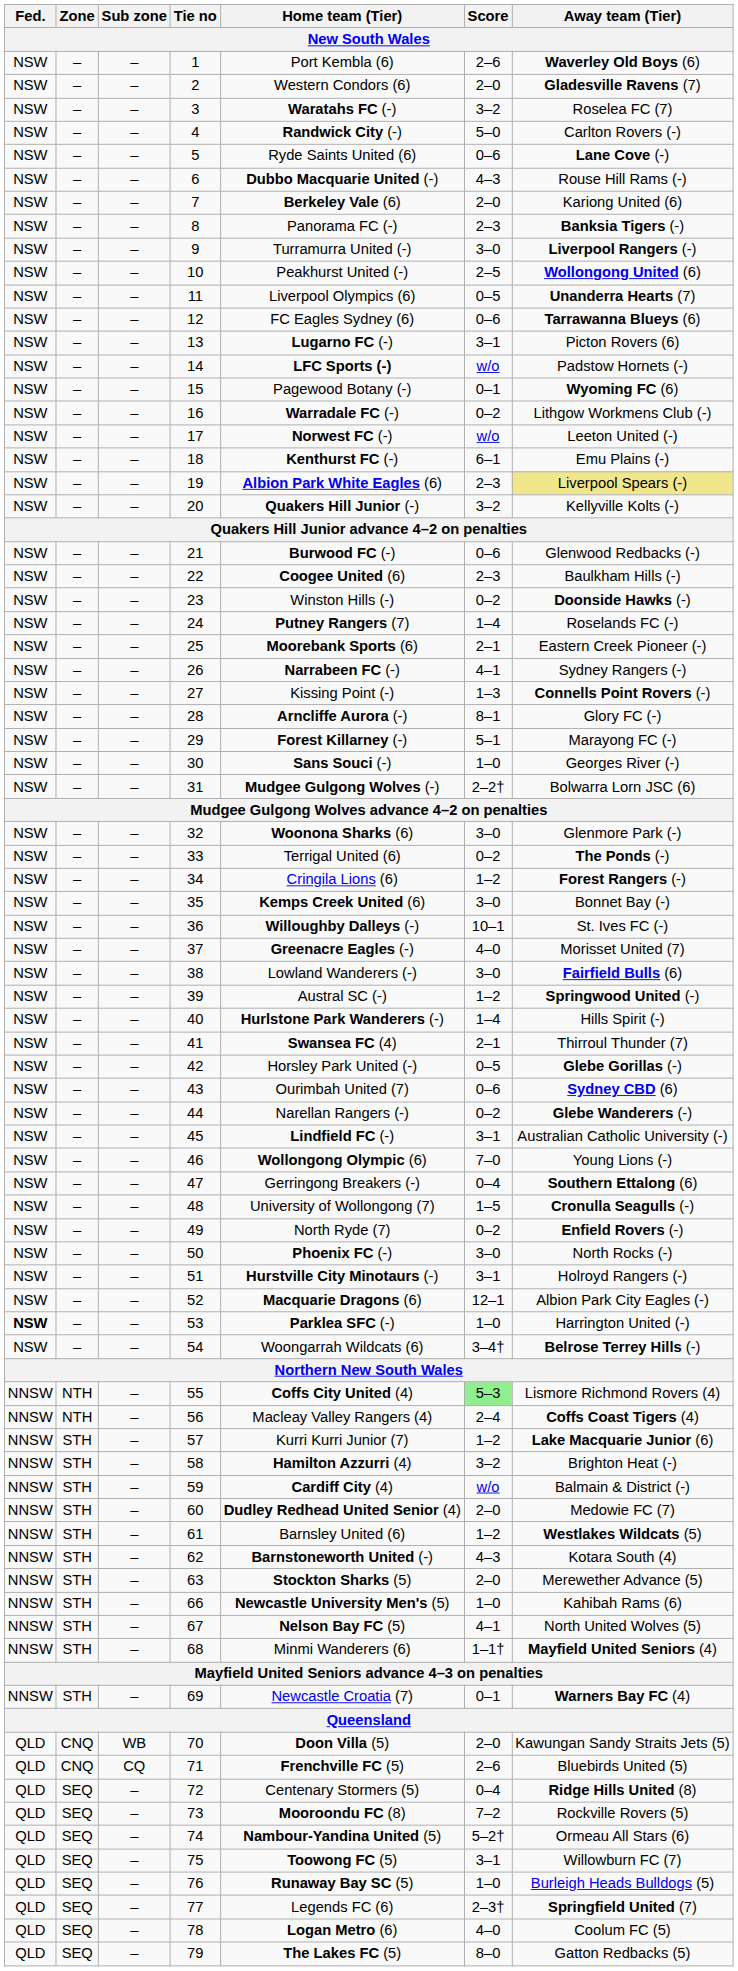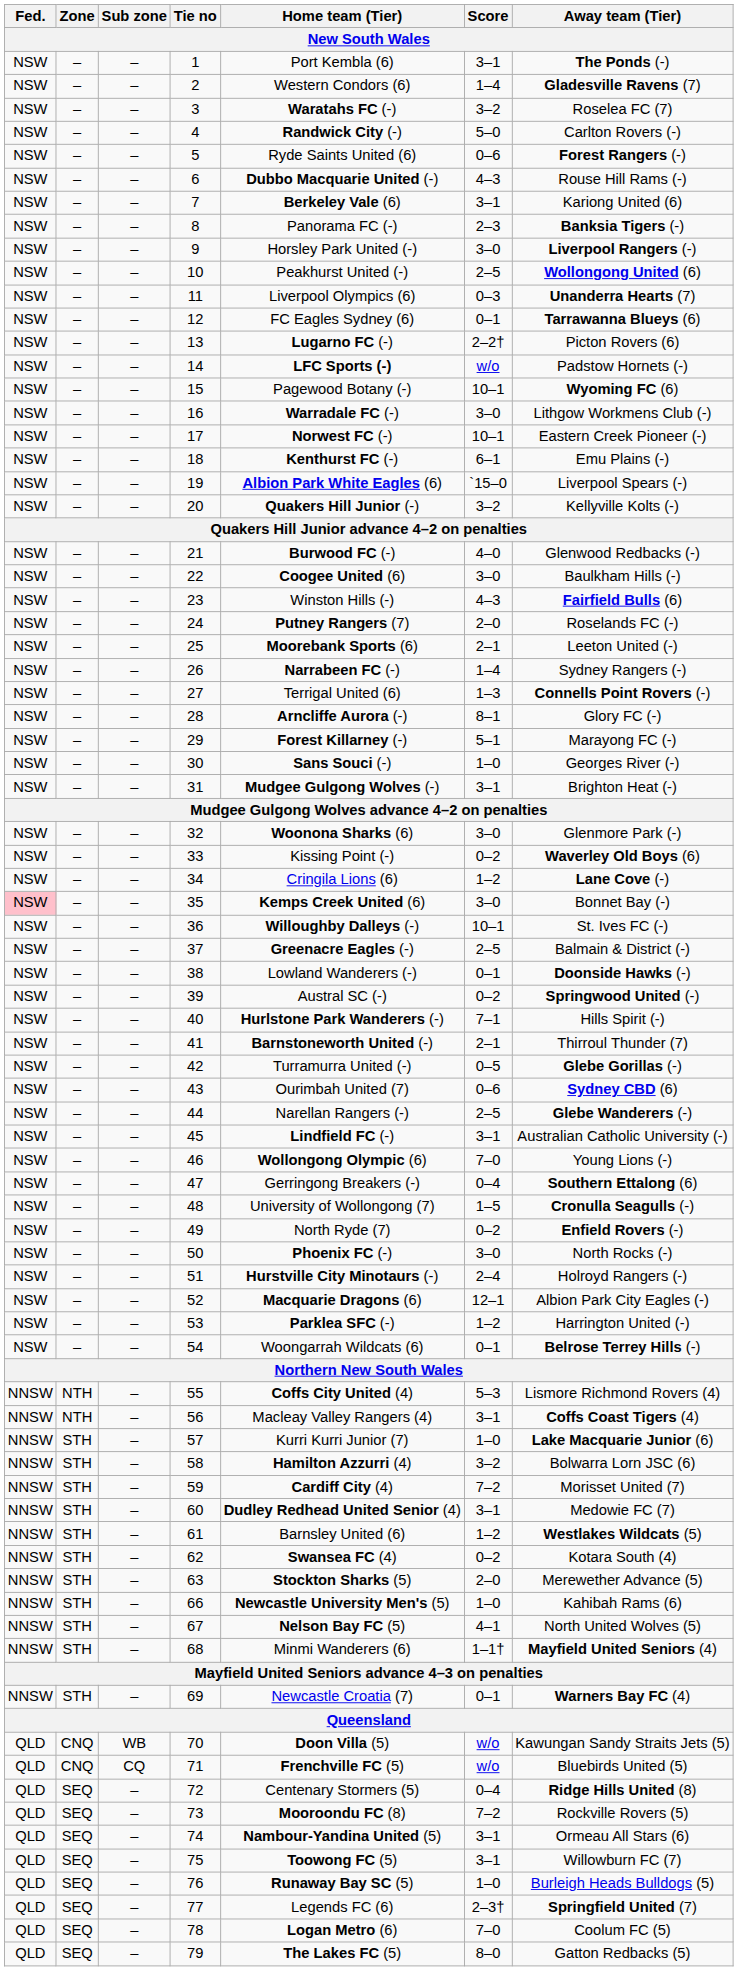 <table class="wikitable" style="text-align:center">
 <tr>
 <th>Fed.</th>
 <th>Zone</th>
 <th>Sub zone</th>
 <th>Tie no</th>
 <th>Home team (Tier)</th>
 <th>Score</th>
 <th>Away team (Tier)</th>
 </tr>
 <tr>
 <th colspan=7><a href='#'>New South Wales</a></th>
 </tr>
 <tr>
 <td>NSW</td>
 <td>–</td>
 <td>–</td>
 <td>1</td>
 <td>Port Kembla (6)</td>
-<td>2–6</td>
-<td><strong>Waverley Old Boys</strong> (6)</td>
+<td>3–1</td>
+<td><strong>The Ponds</strong> (-)</td>
 </tr>
 <tr>
 <td>NSW</td>
 <td>–</td>
 <td>–</td>
 <td>2</td>
 <td>Western Condors (6)</td>
-<td>2–0</td>
+<td>1–4</td>
 <td><strong>Gladesville Ravens</strong> (7)</td>
 </tr>
 <tr>
 <td>NSW</td>
 <td>–</td>
 <td>–</td>
 <td>3</td>
 <td><strong>Waratahs FC</strong> (-)</td>
 <td>3–2</td>
 <td>Roselea FC (7)</td>
 </tr>
 <tr>
 <td>NSW</td>
 <td>–</td>
 <td>–</td>
 <td>4</td>
 <td><strong>Randwick City</strong> (-)</td>
 <td>5–0</td>
 <td>Carlton Rovers (-)</td>
 </tr>
 <tr>
 <td>NSW</td>
 <td>–</td>
 <td>–</td>
 <td>5</td>
 <td>Ryde Saints United (6)</td>
 <td>0–6</td>
-<td><strong>Lane Cove</strong> (-)</td>
+<td><strong>Forest Rangers</strong> (-)</td>
 </tr>
 <tr>
 <td>NSW</td>
 <td>–</td>
 <td>–</td>
 <td>6</td>
 <td><strong>Dubbo Macquarie United</strong> (-)</td>
 <td>4–3</td>
 <td>Rouse Hill Rams (-)</td>
 </tr>
 <tr>
 <td>NSW</td>
 <td>–</td>
 <td>–</td>
 <td>7</td>
 <td><strong>Berkeley Vale</strong> (6)</td>
-<td>2–0</td>
+<td>3–1</td>
 <td>Kariong United (6)</td>
 </tr>
 <tr>
 <td>NSW</td>
 <td>–</td>
 <td>–</td>
 <td>8</td>
 <td>Panorama FC (-)</td>
 <td>2–3</td>
 <td><strong>Banksia Tigers</strong> (-)</td>
 </tr>
 <tr>
 <td>NSW</td>
 <td>–</td>
 <td>–</td>
 <td>9</td>
-<td>Turramurra United (-)</td>
+<td>Horsley Park United (-)</td>
 <td>3–0</td>
 <td><strong>Liverpool Rangers</strong> (-)</td>
 </tr>
 <tr>
 <td>NSW</td>
 <td>–</td>
 <td>–</td>
 <td>10</td>
 <td>Peakhurst United (-)</td>
 <td>2–5</td>
 <td><strong><a href='#'>Wollongong United</a></strong> (6)</td>
 </tr>
 <tr>
 <td>NSW</td>
 <td>–</td>
 <td>–</td>
 <td>11</td>
 <td>Liverpool Olympics (6)</td>
-<td>0–5</td>
+<td>0–3</td>
 <td><strong>Unanderra Hearts</strong> (7)</td>
 </tr>
 <tr>
 <td>NSW</td>
 <td>–</td>
 <td>–</td>
 <td>12</td>
 <td>FC Eagles Sydney (6)</td>
-<td>0–6</td>
+<td>0–1</td>
 <td><strong>Tarrawanna Blueys</strong> (6)</td>
 </tr>
 <tr>
 <td>NSW</td>
 <td>–</td>
 <td>–</td>
 <td>13</td>
 <td><strong>Lugarno FC</strong> (-)</td>
-<td>3–1</td>
+<td>2–2†</td>
 <td>Picton Rovers (6)</td>
 </tr>
 <tr>
 <td>NSW</td>
 <td>–</td>
 <td>–</td>
 <td>14</td>
 <td><strong>LFC Sports (-)</strong></td>
 <td><a href='#'>w/o</a></td>
 <td>Padstow Hornets (-)</td>
 </tr>
 <tr>
 <td>NSW</td>
 <td>–</td>
 <td>–</td>
 <td>15</td>
 <td>Pagewood Botany (-)</td>
-<td>0–1</td>
+<td>10–1</td>
 <td><strong>Wyoming FC</strong> (6)</td>
 </tr>
 <tr>
 <td>NSW</td>
 <td>–</td>
 <td>–</td>
 <td>16</td>
 <td><strong>Warradale FC</strong> (-)</td>
-<td>0–2</td>
+<td>3–0</td>
 <td>Lithgow Workmens Club (-)</td>
 </tr>
 <tr>
 <td>NSW</td>
 <td>–</td>
 <td>–</td>
 <td>17</td>
 <td><strong>Norwest FC</strong> (-)</td>
-<td><a href='#'>w/o</a></td>
-<td>Leeton United (-)</td>
+<td>10–1</td>
+<td>Eastern Creek Pioneer (-)</td>
 </tr>
 <tr>
 <td>NSW</td>
 <td>–</td>
 <td>–</td>
 <td>18</td>
 <td><strong>Kenthurst FC</strong> (-)</td>
 <td>6–1</td>
 <td>Emu Plains (-)</td>
 </tr>
 <tr>
 <td>NSW</td>
 <td>–</td>
 <td>–</td>
 <td>19</td>
 <td><strong><a href='#'>Albion Park White Eagles</a></strong> (6)</td>
-<td>2–3</td>
-<td style="background: khaki;">Liverpool Spears (-)</td>
+<td>`15–0</td>
+<td>Liverpool Spears (-)</td>
 </tr>
 <tr>
 <td>NSW</td>
 <td>–</td>
 <td>–</td>
 <td>20</td>
 <td><strong>Quakers Hill Junior</strong> (-)</td>
 <td>3–2</td>
 <td>Kellyville Kolts (-)</td>
 </tr>
 <tr>
 <th colspan=7>Quakers Hill Junior advance 4–2 on penalties</th>
 </tr>
 <tr>
 <td>NSW</td>
 <td>–</td>
 <td>–</td>
 <td>21</td>
 <td><strong>Burwood FC</strong> (-)</td>
-<td>0–6</td>
+<td>4–0</td>
 <td>Glenwood Redbacks (-)</td>
 </tr>
 <tr>
 <td>NSW</td>
 <td>–</td>
 <td>–</td>
 <td>22</td>
 <td><strong>Coogee United</strong> (6)</td>
-<td>2–3</td>
+<td>3–0</td>
 <td>Baulkham Hills (-)</td>
 </tr>
 <tr>
 <td>NSW</td>
 <td>–</td>
 <td>–</td>
 <td>23</td>
 <td>Winston Hills (-)</td>
-<td>0–2</td>
-<td><strong>Doonside Hawks</strong> (-)</td>
+<td>4–3</td>
+<td><strong><a href='#'>Fairfield Bulls</a></strong> (6)</td>
 </tr>
 <tr>
 <td>NSW</td>
 <td>–</td>
 <td>–</td>
 <td>24</td>
 <td><strong>Putney Rangers</strong> (7)</td>
-<td>1–4</td>
+<td>2–0</td>
 <td>Roselands FC (-)</td>
 </tr>
 <tr>
 <td>NSW</td>
 <td>–</td>
 <td>–</td>
 <td>25</td>
 <td><strong>Moorebank Sports</strong> (6)</td>
 <td>2–1</td>
-<td>Eastern Creek Pioneer (-)</td>
+<td>Leeton United (-)</td>
 </tr>
 <tr>
 <td>NSW</td>
 <td>–</td>
 <td>–</td>
 <td>26</td>
 <td><strong>Narrabeen FC</strong> (-)</td>
-<td>4–1</td>
+<td>1–4</td>
 <td>Sydney Rangers (-)</td>
 </tr>
 <tr>
 <td>NSW</td>
 <td>–</td>
 <td>–</td>
 <td>27</td>
-<td>Kissing Point (-)</td>
+<td>Terrigal United (6)</td>
 <td>1–3</td>
 <td><strong>Connells Point Rovers</strong> (-)</td>
 </tr>
 <tr>
 <td>NSW</td>
 <td>–</td>
 <td>–</td>
 <td>28</td>
 <td><strong>Arncliffe Aurora</strong> (-)</td>
 <td>8–1</td>
 <td>Glory FC (-)</td>
 </tr>
 <tr>
 <td>NSW</td>
 <td>–</td>
 <td>–</td>
 <td>29</td>
 <td><strong>Forest Killarney</strong> (-)</td>
 <td>5–1</td>
 <td>Marayong FC (-)</td>
 </tr>
 <tr>
 <td>NSW</td>
 <td>–</td>
 <td>–</td>
 <td>30</td>
 <td><strong>Sans Souci</strong> (-)</td>
 <td>1–0</td>
 <td>Georges River (-)</td>
 </tr>
 <tr>
 <td>NSW</td>
 <td>–</td>
 <td>–</td>
 <td>31</td>
 <td><strong>Mudgee Gulgong Wolves</strong> (-)</td>
-<td>2–2†</td>
-<td>Bolwarra Lorn JSC (6)</td>
+<td>3–1</td>
+<td>Brighton Heat (-)</td>
 </tr>
 <tr>
 <th colspan=7>Mudgee Gulgong Wolves advance 4–2 on penalties</th>
 </tr>
 <tr>
 <td>NSW</td>
 <td>–</td>
 <td>–</td>
 <td>32</td>
 <td><strong>Woonona Sharks</strong> (6)</td>
 <td>3–0</td>
 <td>Glenmore Park (-)</td>
 </tr>
 <tr>
 <td>NSW</td>
 <td>–</td>
 <td>–</td>
 <td>33</td>
-<td>Terrigal United (6)</td>
+<td>Kissing Point (-)</td>
 <td>0–2</td>
-<td><strong>The Ponds</strong> (-)</td>
+<td><strong>Waverley Old Boys</strong> (6)</td>
 </tr>
 <tr>
 <td>NSW</td>
 <td>–</td>
 <td>–</td>
 <td>34</td>
 <td><a href='#'>Cringila Lions</a> (6)</td>
 <td>1–2</td>
-<td><strong>Forest Rangers</strong> (-)</td>
+<td><strong>Lane Cove</strong> (-)</td>
 </tr>
 <tr>
-<td>NSW</td>
+<td style="background: pink;">NSW</td>
 <td>–</td>
 <td>–</td>
 <td>35</td>
 <td><strong>Kemps Creek United</strong> (6)</td>
 <td>3–0</td>
 <td>Bonnet Bay (-)</td>
 </tr>
 <tr>
 <td>NSW</td>
 <td>–</td>
 <td>–</td>
 <td>36</td>
 <td><strong>Willoughby Dalleys</strong> (-)</td>
 <td>10–1</td>
 <td>St. Ives FC (-)</td>
 </tr>
 <tr>
 <td>NSW</td>
 <td>–</td>
 <td>–</td>
 <td>37</td>
 <td><strong>Greenacre Eagles</strong> (-)</td>
-<td>4–0</td>
-<td>Morisset United (7)</td>
+<td>2–5</td>
+<td>Balmain & District (-)</td>
 </tr>
 <tr>
 <td>NSW</td>
 <td>–</td>
 <td>–</td>
 <td>38</td>
 <td>Lowland Wanderers (-)</td>
-<td>3–0</td>
-<td><strong><a href='#'>Fairfield Bulls</a></strong> (6)</td>
+<td>0–1</td>
+<td><strong>Doonside Hawks</strong> (-)</td>
 </tr>
 <tr>
 <td>NSW</td>
 <td>–</td>
 <td>–</td>
 <td>39</td>
 <td>Austral SC (-)</td>
-<td>1–2</td>
+<td>0–2</td>
 <td><strong>Springwood United</strong> (-)</td>
 </tr>
 <tr>
 <td>NSW</td>
 <td>–</td>
 <td>–</td>
 <td>40</td>
 <td><strong>Hurlstone Park Wanderers</strong> (-)</td>
-<td>1–4</td>
+<td>7–1</td>
 <td>Hills Spirit (-)</td>
 </tr>
 <tr>
 <td>NSW</td>
 <td>–</td>
 <td>–</td>
 <td>41</td>
-<td><strong>Swansea FC</strong> (4)</td>
+<td><strong>Barnstoneworth United</strong> (-)</td>
 <td>2–1</td>
 <td>Thirroul Thunder (7)</td>
 </tr>
 <tr>
 <td>NSW</td>
 <td>–</td>
 <td>–</td>
 <td>42</td>
-<td>Horsley Park United (-)</td>
+<td>Turramurra United (-)</td>
 <td>0–5</td>
 <td><strong>Glebe Gorillas</strong> (-)</td>
 </tr>
 <tr>
 <td>NSW</td>
 <td>–</td>
 <td>–</td>
 <td>43</td>
 <td>Ourimbah United (7)</td>
 <td>0–6</td>
 <td><strong><a href='#'>Sydney CBD</a></strong> (6)</td>
 </tr>
 <tr>
 <td>NSW</td>
 <td>–</td>
 <td>–</td>
 <td>44</td>
 <td>Narellan Rangers (-)</td>
-<td>0–2</td>
+<td>2–5</td>
 <td><strong>Glebe Wanderers</strong> (-)</td>
 </tr>
 <tr>
 <td>NSW</td>
 <td>–</td>
 <td>–</td>
 <td>45</td>
 <td><strong>Lindfield FC</strong> (-)</td>
 <td>3–1</td>
 <td>Australian Catholic University (-)</td>
 </tr>
 <tr>
 <td>NSW</td>
 <td>–</td>
 <td>–</td>
 <td>46</td>
 <td><strong>Wollongong Olympic</strong> (6)</td>
 <td>7–0</td>
 <td>Young Lions (-)</td>
 </tr>
 <tr>
 <td>NSW</td>
 <td>–</td>
 <td>–</td>
 <td>47</td>
 <td>Gerringong Breakers (-)</td>
 <td>0–4</td>
 <td><strong>Southern Ettalong</strong> (6)</td>
 </tr>
 <tr>
 <td>NSW</td>
 <td>–</td>
 <td>–</td>
 <td>48</td>
 <td>University of Wollongong (7)</td>
 <td>1–5</td>
 <td><strong>Cronulla Seagulls</strong> (-)</td>
 </tr>
 <tr>
 <td>NSW</td>
 <td>–</td>
 <td>–</td>
 <td>49</td>
 <td>North Ryde (7)</td>
 <td>0–2</td>
 <td><strong>Enfield Rovers</strong> (-)</td>
 </tr>
 <tr>
 <td>NSW</td>
 <td>–</td>
 <td>–</td>
 <td>50</td>
 <td><strong>Phoenix FC</strong> (-)</td>
 <td>3–0</td>
 <td>North Rocks (-)</td>
 </tr>
 <tr>
 <td>NSW</td>
 <td>–</td>
 <td>–</td>
 <td>51</td>
 <td><strong>Hurstville City Minotaurs</strong> (-)</td>
-<td>3–1</td>
+<td>2–4</td>
 <td>Holroyd Rangers (-)</td>
 </tr>
 <tr>
 <td>NSW</td>
 <td>–</td>
 <td>–</td>
 <td>52</td>
 <td><strong>Macquarie Dragons</strong> (6)</td>
 <td>12–1</td>
 <td>Albion Park City Eagles (-)</td>
 </tr>
 <tr>
-<td><strong>NSW</strong></td>
+<td>NSW</td>
 <td>–</td>
 <td>–</td>
 <td>53</td>
 <td><strong>Parklea SFC</strong> (-)</td>
-<td>1–0</td>
+<td>1–2</td>
 <td>Harrington United (-)</td>
 </tr>
 <tr>
 <td>NSW</td>
 <td>–</td>
 <td>–</td>
 <td>54</td>
 <td>Woongarrah Wildcats (6)</td>
-<td>3–4†</td>
+<td>0–1</td>
 <td><strong>Belrose Terrey Hills</strong> (-)</td>
 </tr>
 <tr>
 <th colspan=7><a href='#'>Northern New South Wales</a></th>
 </tr>
 <tr>
 <td>NNSW</td>
 <td>NTH</td>
 <td>–</td>
 <td>55</td>
 <td><strong>Coffs City United</strong> (4)</td>
-<td style="background: lightgreen;">5–3</td>
+<td>5–3</td>
 <td>Lismore Richmond Rovers (4)</td>
 </tr>
 <tr>
 <td>NNSW</td>
 <td>NTH</td>
 <td>–</td>
 <td>56</td>
 <td>Macleay Valley Rangers (4)</td>
-<td>2–4</td>
+<td>3–1</td>
 <td><strong>Coffs Coast Tigers</strong> (4)</td>
 </tr>
 <tr>
 <td>NNSW</td>
 <td>STH</td>
 <td>–</td>
 <td>57</td>
 <td>Kurri Kurri Junior (7)</td>
-<td>1–2</td>
+<td>1–0</td>
 <td><strong>Lake Macquarie Junior</strong> (6)</td>
 </tr>
 <tr>
 <td>NNSW</td>
 <td>STH</td>
 <td>–</td>
 <td>58</td>
 <td><strong>Hamilton Azzurri</strong> (4)</td>
 <td>3–2</td>
-<td>Brighton Heat (-)</td>
+<td>Bolwarra Lorn JSC (6)</td>
 </tr>
 <tr>
 <td>NNSW</td>
 <td>STH</td>
 <td>–</td>
 <td>59</td>
 <td><strong>Cardiff City</strong> (4)</td>
-<td><a href='#'>w/o</a></td>
-<td>Balmain & District (-)</td>
+<td>7–2</td>
+<td>Morisset United (7)</td>
 </tr>
 <tr>
 <td>NNSW</td>
 <td>STH</td>
 <td>–</td>
 <td>60</td>
 <td><strong>Dudley Redhead United Senior</strong> (4)</td>
-<td>2–0</td>
+<td>3–1</td>
 <td>Medowie FC (7)</td>
 </tr>
 <tr>
 <td>NNSW</td>
 <td>STH</td>
 <td>–</td>
 <td>61</td>
 <td>Barnsley United (6)</td>
 <td>1–2</td>
 <td><strong>Westlakes Wildcats</strong> (5)</td>
 </tr>
 <tr>
 <td>NNSW</td>
 <td>STH</td>
 <td>–</td>
 <td>62</td>
-<td><strong>Barnstoneworth United</strong> (-)</td>
-<td>4–3</td>
+<td><strong>Swansea FC</strong> (4)</td>
+<td>0–2</td>
 <td>Kotara South (4)</td>
 </tr>
 <tr>
 <td>NNSW</td>
 <td>STH</td>
 <td>–</td>
 <td>63</td>
 <td><strong>Stockton Sharks</strong> (5)</td>
 <td>2–0</td>
 <td>Merewether Advance (5)</td>
 </tr>
 <tr>
 <td>NNSW</td>
 <td>STH</td>
 <td>–</td>
 <td>66</td>
 <td><strong>Newcastle University Men's</strong> (5)</td>
 <td>1–0</td>
 <td>Kahibah Rams (6)</td>
 </tr>
 <tr>
 <td>NNSW</td>
 <td>STH</td>
 <td>–</td>
 <td>67</td>
 <td><strong>Nelson Bay FC</strong> (5)</td>
 <td>4–1</td>
 <td>North United Wolves (5)</td>
 </tr>
 <tr>
 <td>NNSW</td>
 <td>STH</td>
 <td>–</td>
 <td>68</td>
 <td>Minmi Wanderers (6)</td>
 <td>1–1†</td>
 <td><strong>Mayfield United Seniors</strong> (4)</td>
 </tr>
 <tr>
 <th colspan=7>Mayfield United Seniors advance 4–3 on penalties</th>
 </tr>
 <tr>
 <td>NNSW</td>
 <td>STH</td>
 <td>–</td>
 <td>69</td>
 <td><a href='#'>Newcastle Croatia</a> (7)</td>
 <td>0–1</td>
 <td><strong>Warners Bay FC</strong> (4)</td>
 </tr>
 <tr>
 <th colspan=7><a href='#'>Queensland</a></th>
 </tr>
 <tr>
 <td>QLD</td>
 <td>CNQ</td>
 <td>WB</td>
 <td>70</td>
 <td><strong>Doon Villa</strong> (5)</td>
-<td>2–0</td>
+<td><a href='#'>w/o</a></td>
 <td>Kawungan Sandy Straits Jets (5)</td>
 </tr>
 <tr>
 <td>QLD</td>
 <td>CNQ</td>
 <td>CQ</td>
 <td>71</td>
 <td><strong>Frenchville FC</strong> (5)</td>
-<td>2–6</td>
+<td><a href='#'>w/o</a></td>
 <td>Bluebirds United (5)</td>
 </tr>
 <tr>
 <td>QLD</td>
 <td>SEQ</td>
 <td>–</td>
 <td>72</td>
 <td>Centenary Stormers (5)</td>
 <td>0–4</td>
 <td><strong>Ridge Hills United</strong> (8)</td>
 </tr>
 <tr>
 <td>QLD</td>
 <td>SEQ</td>
 <td>–</td>
 <td>73</td>
 <td><strong>Mooroondu FC</strong> (8)</td>
 <td>7–2</td>
 <td>Rockville Rovers (5)</td>
 </tr>
 <tr>
 <td>QLD</td>
 <td>SEQ</td>
 <td>–</td>
 <td>74</td>
 <td><strong>Nambour-Yandina United</strong> (5)</td>
-<td>5–2†</td>
+<td>3–1</td>
 <td>Ormeau All Stars (6)</td>
 </tr>
 <tr>
 <td>QLD</td>
 <td>SEQ</td>
 <td>–</td>
 <td>75</td>
 <td><strong>Toowong FC</strong> (5)</td>
 <td>3–1</td>
 <td>Willowburn FC (7)</td>
 </tr>
 <tr>
 <td>QLD</td>
 <td>SEQ</td>
 <td>–</td>
 <td>76</td>
 <td><strong>Runaway Bay SC</strong> (5)</td>
 <td>1–0</td>
 <td><a href='#'>Burleigh Heads Bulldogs</a> (5)</td>
 </tr>
 <tr>
 <td>QLD</td>
 <td>SEQ</td>
 <td>–</td>
 <td>77</td>
 <td>Legends FC (6)</td>
 <td>2–3†</td>
 <td><strong>Springfield United</strong> (7)</td>
 </tr>
 <tr>
 <td>QLD</td>
 <td>SEQ</td>
 <td>–</td>
 <td>78</td>
 <td><strong>Logan Metro</strong> (6)</td>
-<td>4–0</td>
+<td>7–0</td>
 <td>Coolum FC (5)</td>
 </tr>
 <tr>
 <td>QLD</td>
 <td>SEQ</td>
 <td>–</td>
 <td>79</td>
 <td><strong>The Lakes FC</strong> (5)</td>
 <td>8–0</td>
 <td>Gatton Redbacks (5)</td>
 </tr>
 </table>
